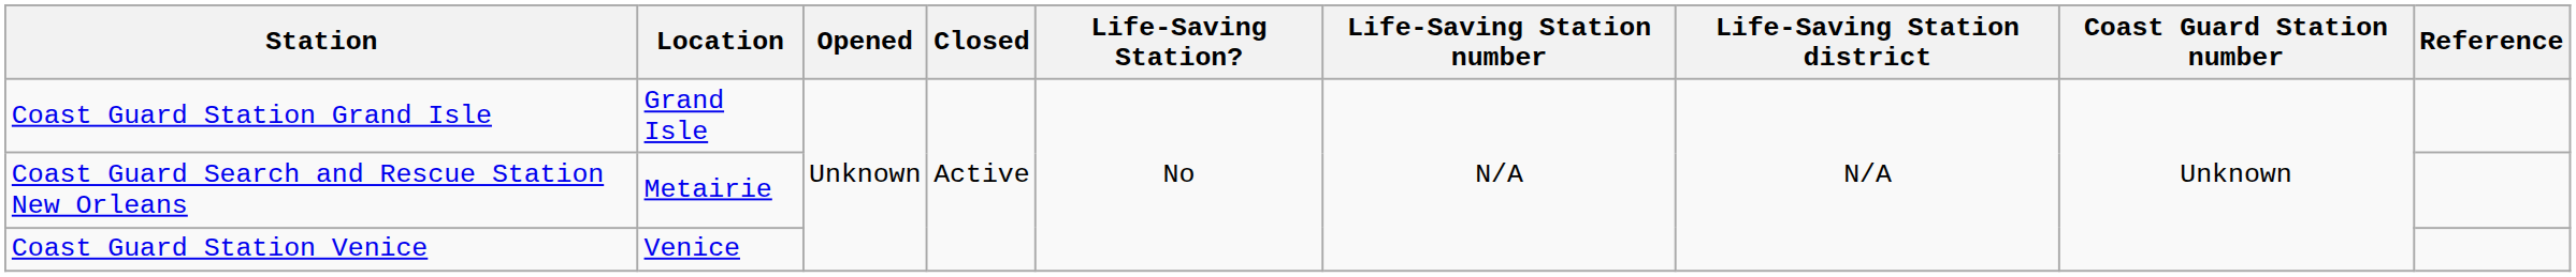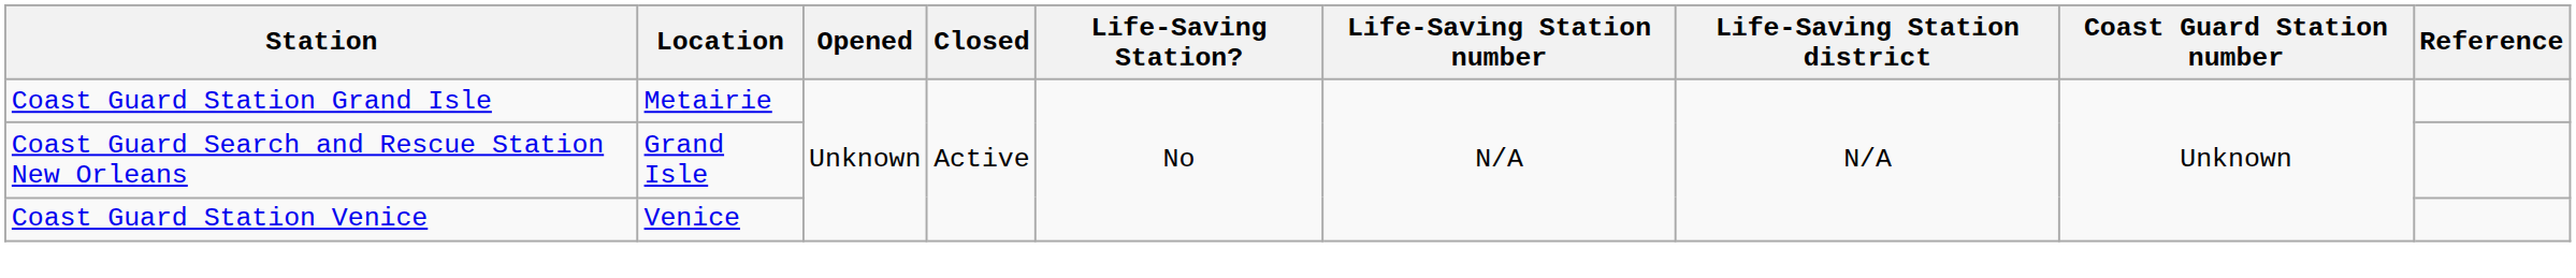 <table class="wikitable sortable">
 <tr>
 <th>Station</th>
 <th>Location</th>
 <th>Opened</th>
 <th>Closed</th>
 <th>Life-Saving Station?</th>
 <th>Life-Saving Station number</th>
 <th>Life-Saving Station district</th>
 <th>Coast Guard Station number</th>
 <th>Reference</th>
 </tr>
 <tr>
 <td><a href='#'>Coast Guard Station Grand Isle</a></td>
-<td><a href='#'>Grand Isle</a></td>
+<td><a href='#'>Metairie</a></td>
 <td rowspan="3" align="center">Unknown</td>
 <td rowspan="3" align="center">Active</td>
 <td rowspan="3" align="center">No</td>
 <td rowspan="3" align="center">N/A</td>
 <td rowspan="3" align="center">N/A</td>
 <td rowspan="3" align="center">Unknown</td>
 <td align="center"></td>
 </tr>
 <tr>
 <td><a href='#'>Coast Guard Search and Rescue Station New Orleans</a></td>
-<td><a href='#'>Metairie</a></td>
+<td><a href='#'>Grand Isle</a></td>
 <td align="center"></td>
 </tr>
 <tr>
 <td><a href='#'>Coast Guard Station Venice</a></td>
 <td><a href='#'>Venice</a></td>
 <td align="center"></td>
 </tr>
 </table>
